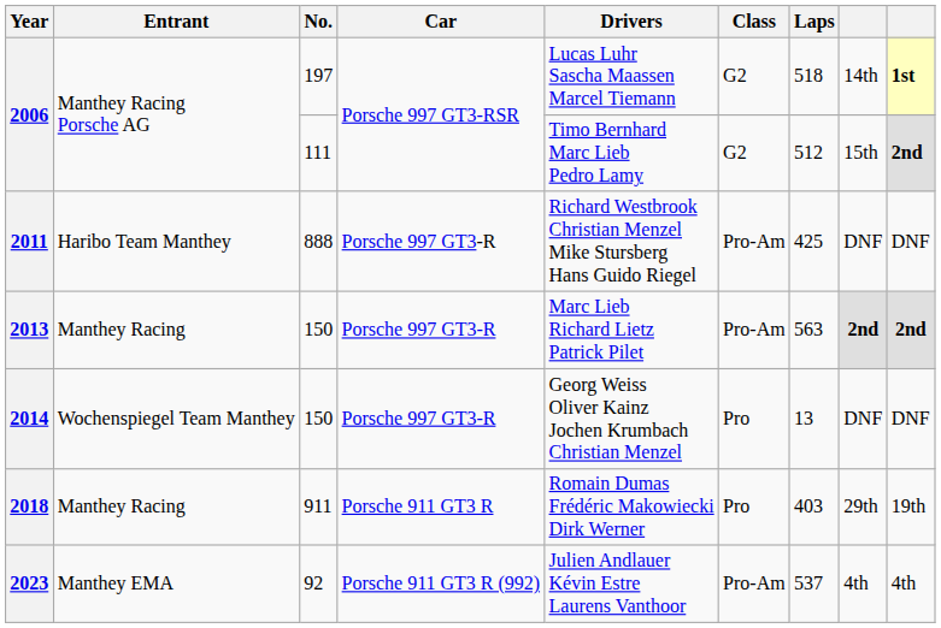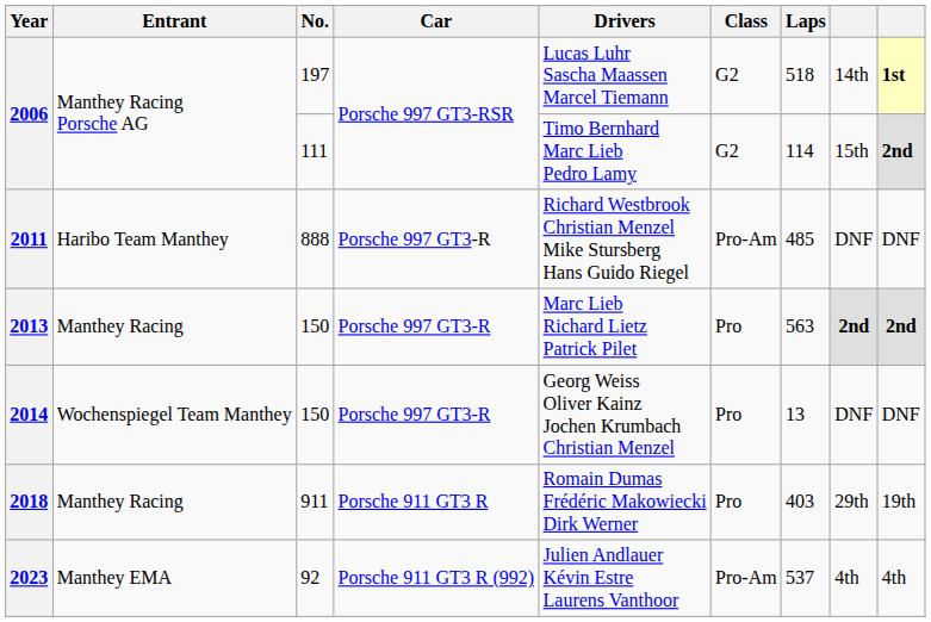 <table class="wikitable" style="font-size:90%">
 <tr>
 <th>Year</th>
 <th>Entrant</th>
 <th>No.</th>
 <th>Car</th>
 <th>Drivers</th>
 <th>Class</th>
 <th>Laps</th>
 <th></th>
 <th></th>
 </tr>
 <tr>
 <th rowspan="2"><a href='#'>2006</a></th>
 <td rowspan="2"> Manthey Racing<br> <a href='#'>Porsche</a> AG</td>
 <td>197</td>
 <td rowspan="2"><a href='#'>Porsche 997 GT3-RSR</a></td>
 <td> <a href='#'>Lucas Luhr</a><br> <a href='#'>Sascha Maassen</a><br> <a href='#'>Marcel Tiemann</a></td>
 <td>G2</td>
 <td>518</td>
 <td>14th</td>
 <td style="background:#FFFFBF;"><strong>1st</strong></td>
 </tr>
 <tr>
 <td>111</td>
 <td> <a href='#'>Timo Bernhard</a><br> <a href='#'>Marc Lieb</a><br> <a href='#'>Pedro Lamy</a></td>
 <td>G2</td>
-<td>512</td>
+<td>114</td>
 <td>15th</td>
 <td style="background:#DFDFDF;"><strong>2nd</strong></td>
 </tr>
 <tr>
 <th><a href='#'>2011</a></th>
 <td> Haribo Team Manthey</td>
 <td>888</td>
 <td><a href='#'>Porsche 997 GT3</a>-R</td>
 <td> <a href='#'>Richard Westbrook</a><br> <a href='#'>Christian Menzel</a><br> Mike Stursberg<br> Hans Guido Riegel</td>
 <td>Pro-Am</td>
-<td>425</td>
+<td>485</td>
 <td>DNF</td>
 <td>DNF</td>
 </tr>
 <tr>
 <th><a href='#'>2013</a></th>
 <td> Manthey Racing</td>
 <td>150</td>
 <td><a href='#'>Porsche 997 GT3-R</a></td>
 <td> <a href='#'>Marc Lieb</a><br> <a href='#'>Richard Lietz</a><br> <a href='#'>Patrick Pilet</a></td>
-<td>Pro-Am</td>
+<td>Pro</td>
 <td>563</td>
 <th style="background:#DFDFDF;">2nd</th>
 <th style="background:#DFDFDF;">2nd</th>
 </tr>
 <tr>
 <th><a href='#'>2014</a></th>
 <td> Wochenspiegel Team Manthey</td>
 <td>150</td>
 <td><a href='#'>Porsche 997 GT3-R</a></td>
 <td> Georg Weiss<br> Oliver Kainz<br> Jochen Krumbach<br> <a href='#'>Christian Menzel</a></td>
 <td>Pro</td>
 <td>13</td>
 <td>DNF</td>
 <td>DNF</td>
 </tr>
 <tr>
 <th><a href='#'>2018</a></th>
 <td> Manthey Racing</td>
 <td>911</td>
 <td><a href='#'>Porsche 911 GT3 R</a></td>
 <td> <a href='#'>Romain Dumas</a><br> <a href='#'>Frédéric Makowiecki</a><br> <a href='#'>Dirk Werner</a></td>
 <td>Pro</td>
 <td>403</td>
 <td>29th</td>
 <td>19th</td>
 </tr>
 <tr>
 <th><a href='#'>2023</a></th>
 <td> Manthey EMA</td>
 <td>92</td>
 <td><a href='#'>Porsche 911 GT3 R (992)</a></td>
 <td> <a href='#'>Julien Andlauer</a><br> <a href='#'>Kévin Estre</a><br> <a href='#'>Laurens Vanthoor</a></td>
 <td>Pro-Am</td>
 <td>537</td>
 <td>4th</td>
 <td>4th</td>
 </tr>
 </table>
